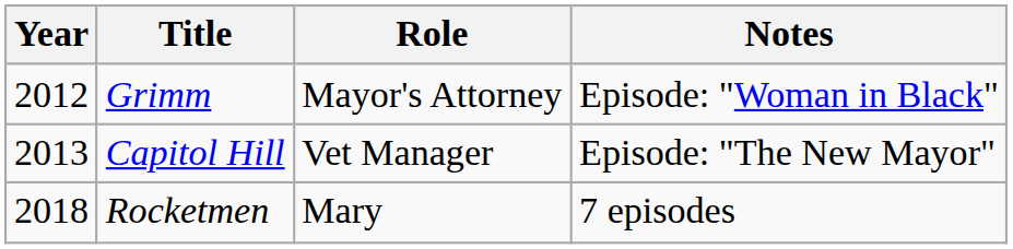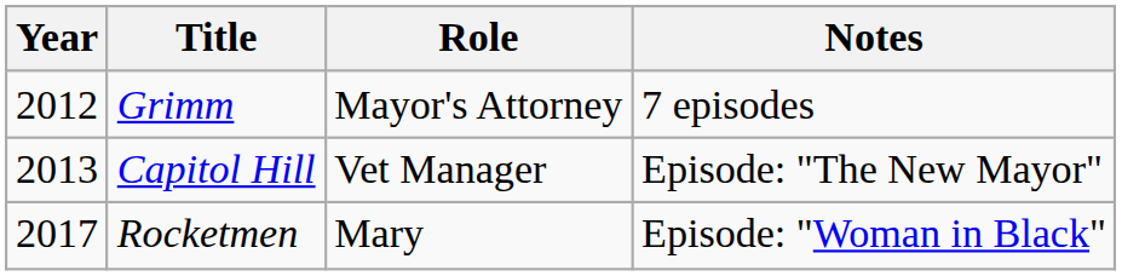 <table class="wikitable sortable">
 <tr>
 <th>Year</th>
 <th>Title</th>
 <th>Role</th>
 <th>Notes</th>
 </tr>
 <tr>
 <td>2012</td>
 <td><a href='#'><em>Grimm</em></a></td>
 <td>Mayor's Attorney</td>
-<td>Episode: "<a href='#'>Woman in Black</a>"</td>
+<td>7 episodes</td>
 </tr>
 <tr>
 <td>2013</td>
 <td><a href='#'><em>Capitol Hill</em></a></td>
 <td>Vet Manager</td>
 <td>Episode: "The New Mayor"</td>
 </tr>
 <tr>
-<td>2018</td>
+<td>2017</td>
 <td><em>Rocketmen</em></td>
 <td>Mary</td>
-<td>7 episodes</td>
+<td>Episode: "<a href='#'>Woman in Black</a>"</td>
 </tr>
 </table>
